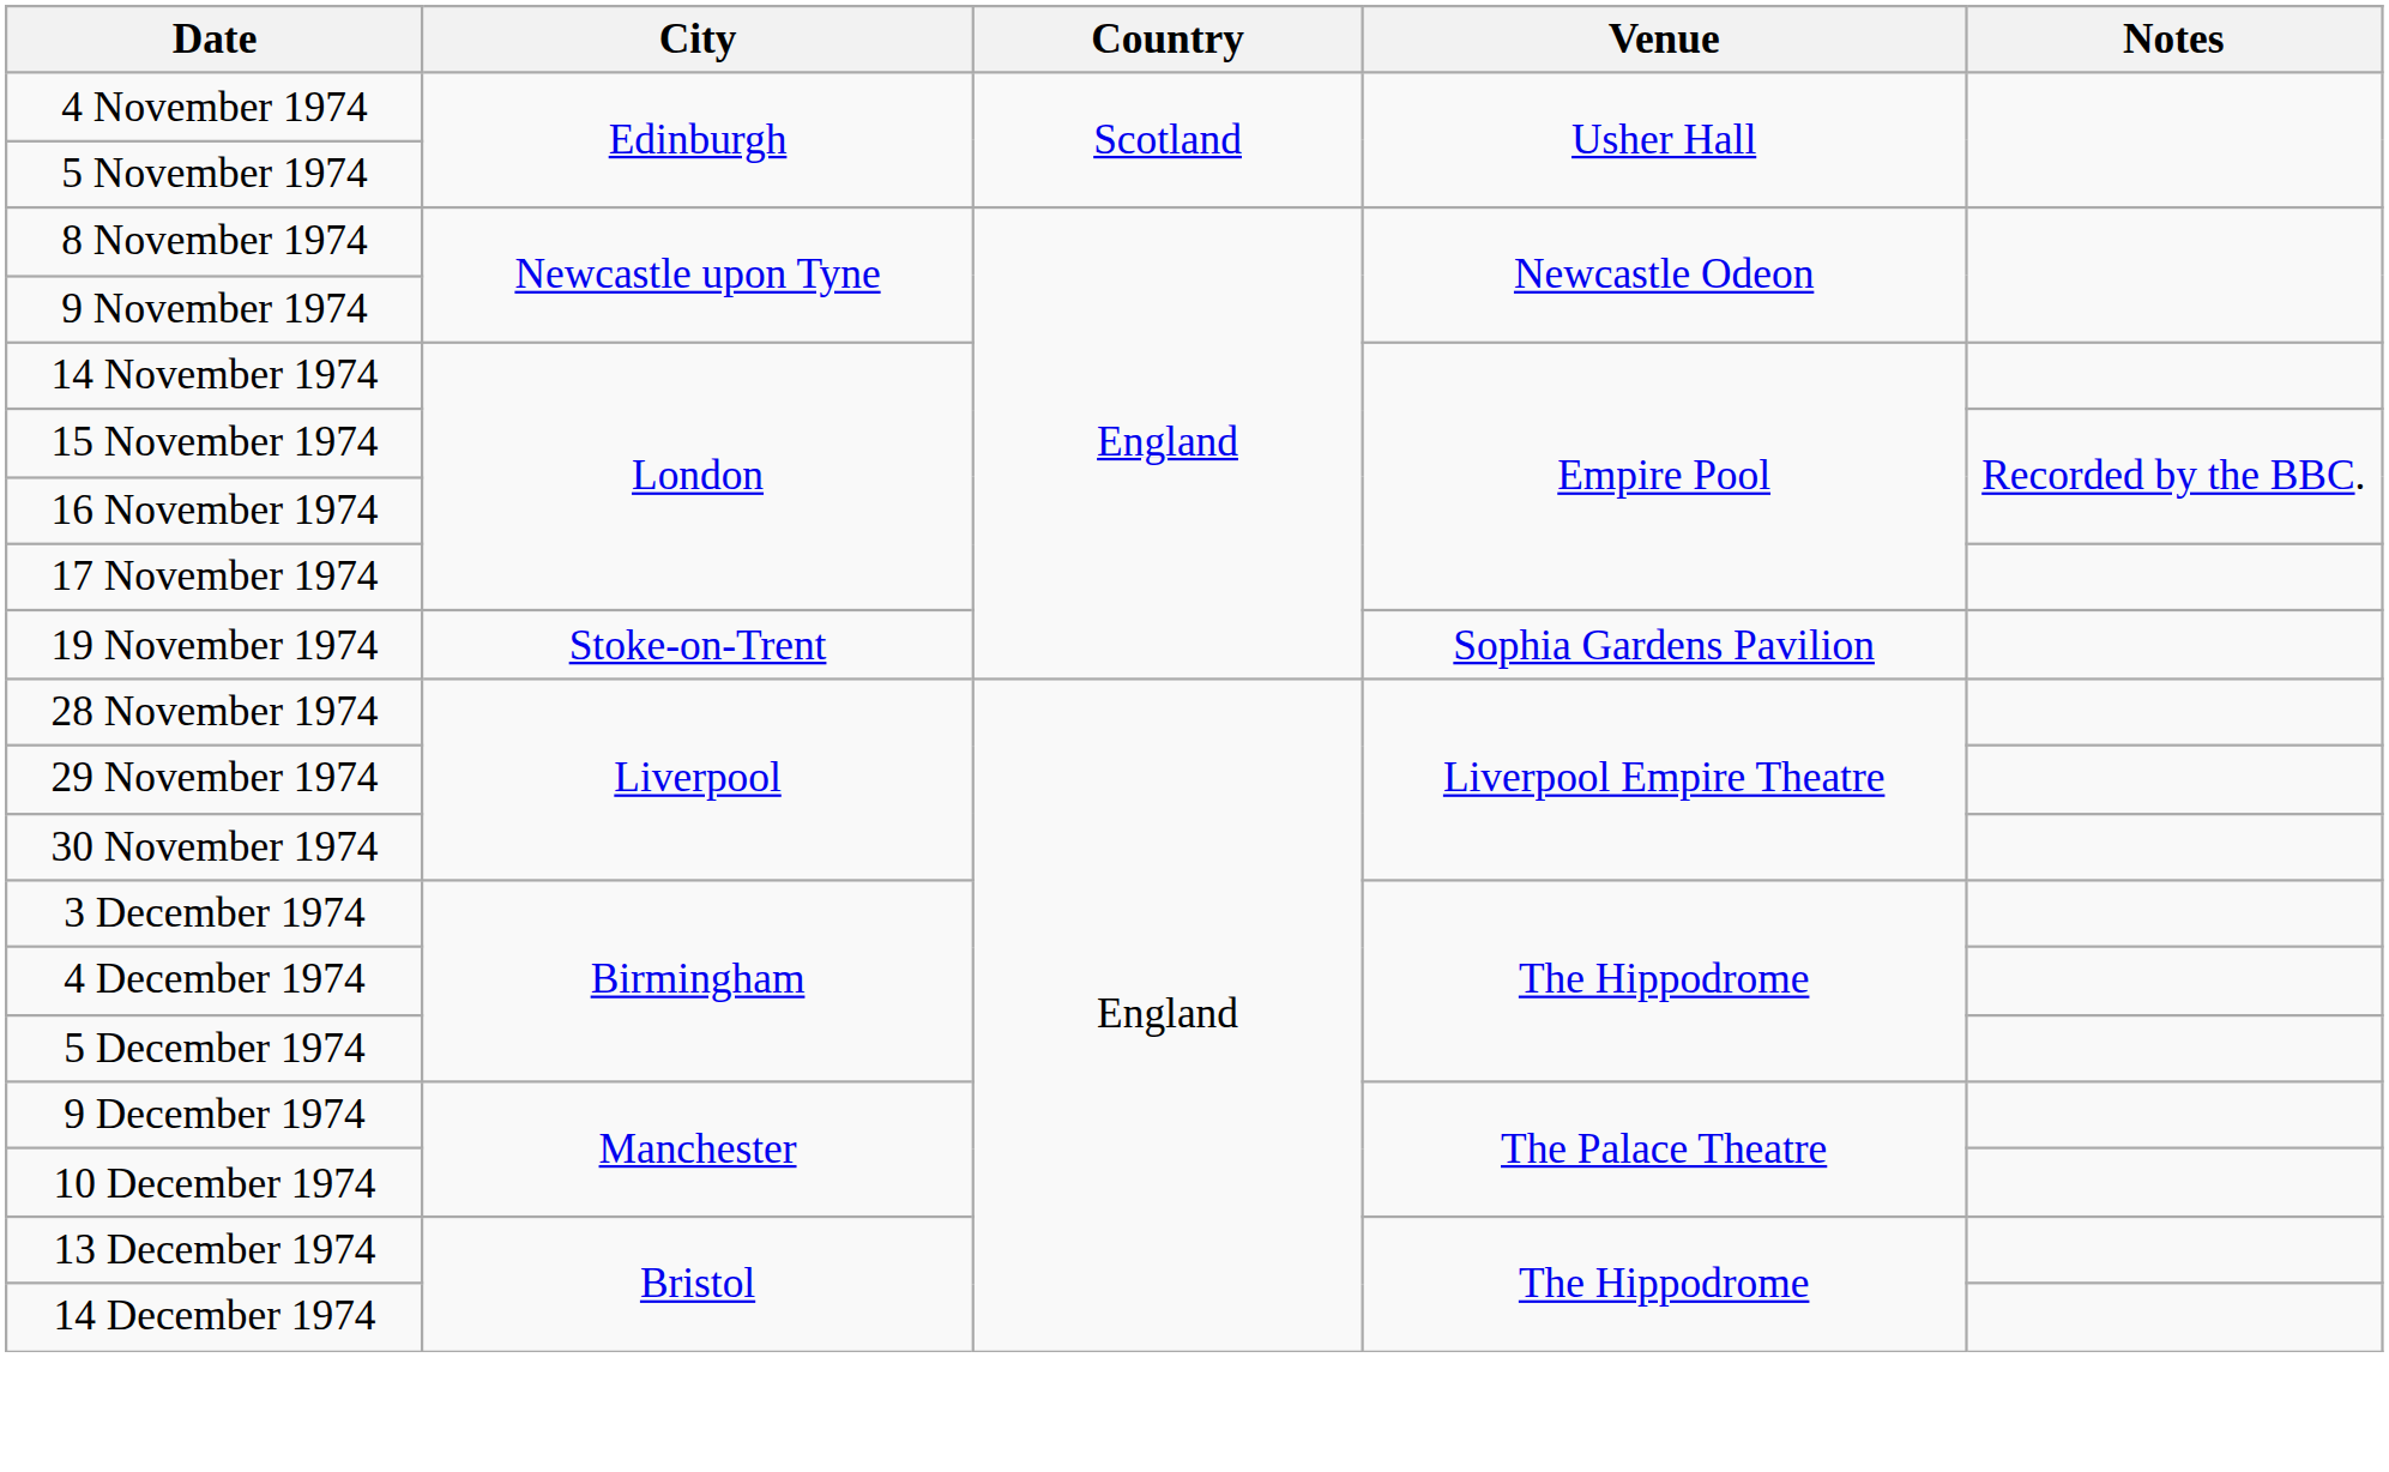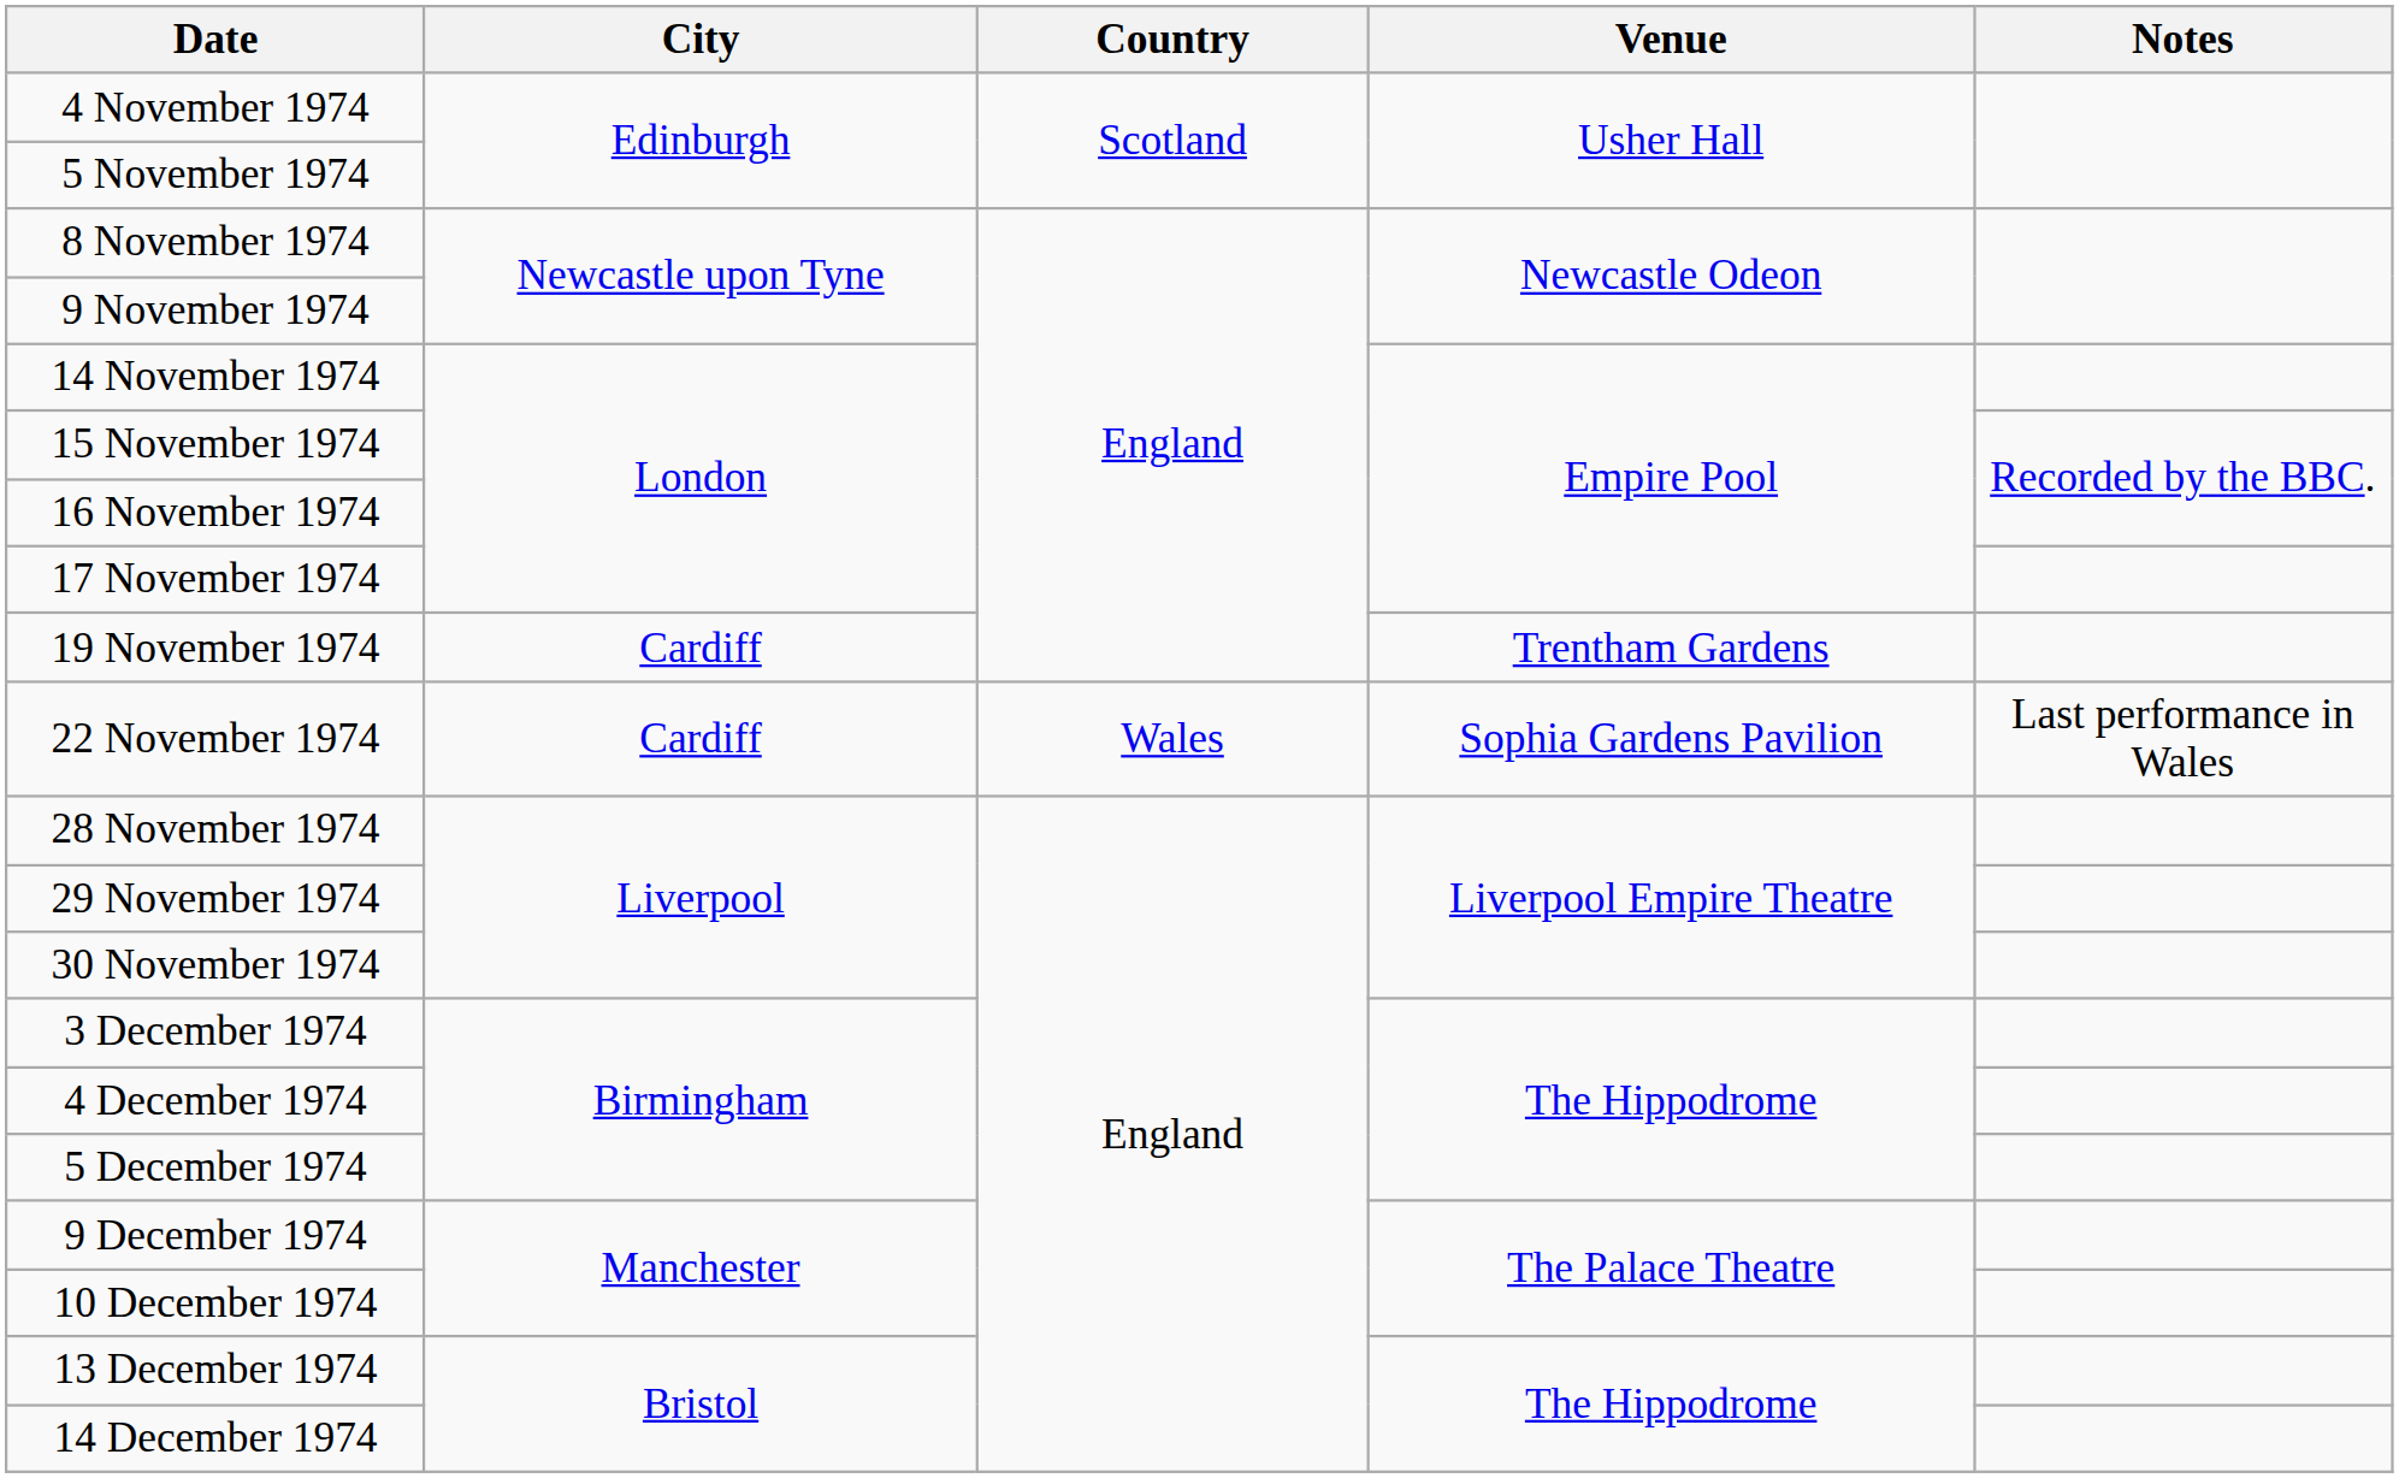 <table class="wikitable" style="text-align:center;">
 <tr>
 <th style="width:150px;">Date</th>
 <th style="width:200px;">City</th>
 <th style="width:140px;">Country</th>
 <th style="width:220px;">Venue</th>
 <th style="width:150px;">Notes</th>
 </tr>
 <tr>
 <td>4 November 1974</td>
 <td rowspan="2"><a href='#'>Edinburgh</a></td>
 <td rowspan="2"><a href='#'>Scotland</a></td>
 <td rowspan="2"><a href='#'>Usher Hall</a></td>
 <td rowspan="2"></td>
 </tr>
 <tr>
 <td>5 November 1974</td>
 </tr>
 <tr>
 <td>8 November 1974</td>
 <td rowspan="2"><a href='#'>Newcastle upon Tyne</a></td>
 <td rowspan="7"><a href='#'>England</a></td>
 <td rowspan="2"><a href='#'>Newcastle Odeon</a></td>
 <td rowspan="2"></td>
 </tr>
 <tr>
 <td>9 November 1974</td>
 </tr>
 <tr>
 <td>14 November 1974</td>
 <td rowspan="4"><a href='#'>London</a></td>
 <td rowspan="4"><a href='#'>Empire Pool</a></td>
 <td></td>
 </tr>
 <tr>
 <td>15 November 1974</td>
 <td rowspan="2"><a href='#'>Recorded by the BBC</a>.</td>
 </tr>
 <tr>
 <td>16 November 1974</td>
 </tr>
 <tr>
 <td>17 November 1974</td>
 <td></td>
 </tr>
 <tr>
 <td>19 November 1974</td>
-<td><a href='#'>Stoke-on-Trent</a></td>
+<td><a href='#'>Cardiff</a></td>
+<td><a href='#'>Trentham Gardens</a></td>
+<td></td>
+</tr>
+<tr>
+<td>22 November 1974</td>
+<td><a href='#'>Cardiff</a></td>
+<td><a href='#'>Wales</a></td>
 <td><a href='#'>Sophia Gardens Pavilion</a></td>
-<td></td>
+<td>Last performance in Wales</td>
 </tr>
 <tr>
 <td>28 November 1974</td>
 <td rowspan="3"><a href='#'>Liverpool</a></td>
 <td rowspan="10">England</td>
 <td rowspan="3"><a href='#'>Liverpool Empire Theatre</a></td>
 <td></td>
 </tr>
 <tr>
 <td>29 November 1974</td>
 <td></td>
 </tr>
 <tr>
 <td>30 November 1974</td>
 <td></td>
 </tr>
 <tr>
 <td>3 December 1974</td>
 <td rowspan="3"><a href='#'>Birmingham</a></td>
 <td rowspan="3"><a href='#'>The Hippodrome</a></td>
 <td></td>
 </tr>
 <tr>
 <td>4 December 1974</td>
 <td></td>
 </tr>
 <tr>
 <td>5 December 1974</td>
 <td></td>
 </tr>
 <tr>
 <td>9 December 1974</td>
 <td rowspan="2"><a href='#'>Manchester</a></td>
 <td rowspan="2"><a href='#'>The Palace Theatre</a></td>
 <td></td>
 </tr>
 <tr>
 <td>10 December 1974</td>
 <td></td>
 </tr>
 <tr>
 <td>13 December 1974</td>
 <td rowspan="2"><a href='#'>Bristol</a></td>
 <td rowspan="2"><a href='#'>The Hippodrome</a></td>
 <td></td>
 </tr>
 <tr>
 <td>14 December 1974</td>
 <td></td>
 </tr>
 </table>
